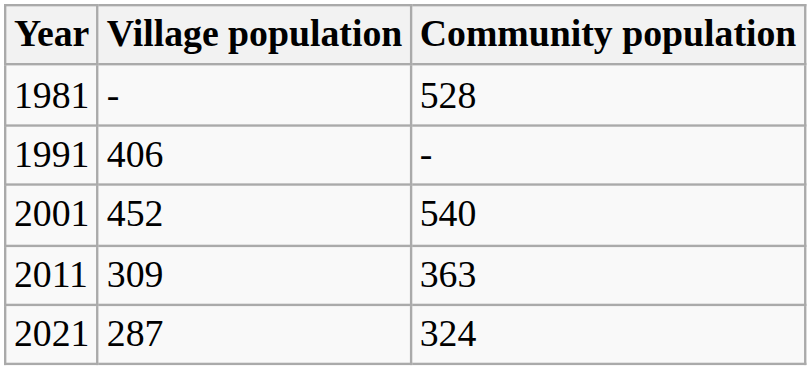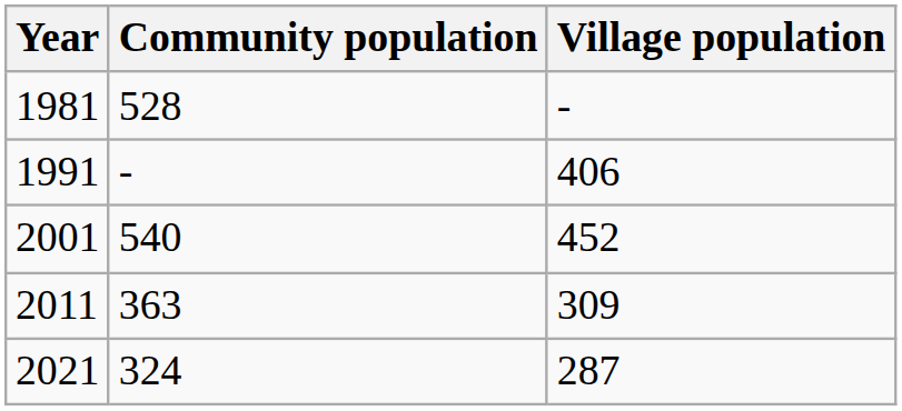 <table class="wikitable">
 <tr>
 <th>Year</th>
+<th>Community population</th>
 <th>Village population</th>
-<th>Community population</th>
 </tr>
 <tr>
 <td>1981</td>
+<td>528</td>
 <td>-</td>
-<td>528</td>
 </tr>
 <tr>
 <td>1991</td>
+<td>-</td>
 <td>406</td>
-<td>-</td>
 </tr>
 <tr>
 <td>2001</td>
+<td>540</td>
 <td>452</td>
-<td>540</td>
 </tr>
 <tr>
 <td>2011</td>
+<td>363</td>
 <td>309</td>
-<td>363</td>
 </tr>
 <tr>
 <td>2021</td>
+<td>324</td>
 <td>287</td>
-<td>324</td>
 </tr>
 </table>
